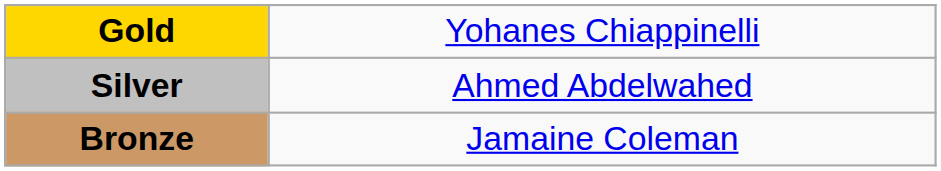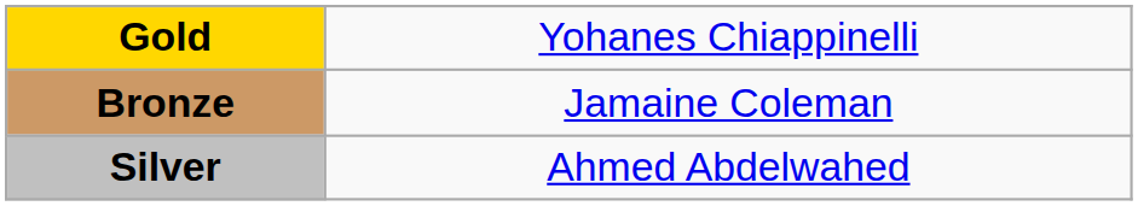 <table class="wikitable" style="text-align:center; " width="35%">
 <tr>
 <td bgcolor="gold"><strong>Gold</strong></td>
 <td><a href='#'>Yohanes Chiappinelli</a><br>  <small><em></em></small></td>
 </tr>
 <tr>
+<td bgcolor="CC9966"><strong>Bronze</strong></td>
+<td><a href='#'>Jamaine Coleman</a><br>  <small><em></em></small></td>
+</tr>
+<tr>
 <td bgcolor="silver"><strong>Silver</strong></td>
 <td><a href='#'>Ahmed Abdelwahed</a><br>  <small><em></em></small></td>
 </tr>
-<tr>
-<td bgcolor="CC9966"><strong>Bronze</strong></td>
-<td><a href='#'>Jamaine Coleman</a><br>  <small><em></em></small></td>
-</tr>
 </table>
